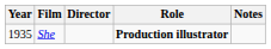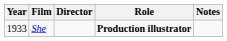 <table class="wikitable">
 <tr>
 <th>Year</th>
 <th>Film</th>
 <th>Director</th>
 <th>Role</th>
 <th>Notes</th>
 </tr>
 <tr>
-<td>1935</td>
+<td>1933</td>
 <td><em><a href='#'>She</a></em></td>
 <td></td>
 <td><strong>Production illustrator</strong></td>
 <td><small></small></td>
 </tr>
 </table>
